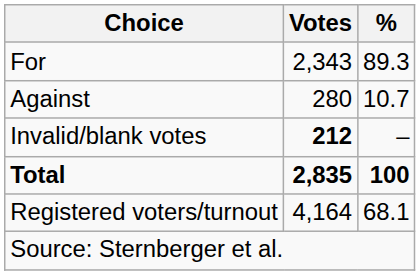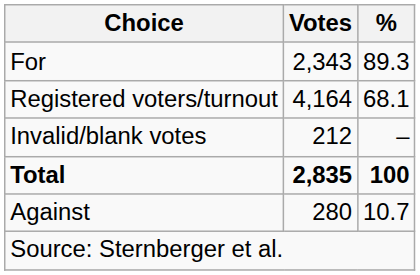 <table class=wikitable style=text-align:right>
 <tr>
 <th>Choice</th>
 <th>Votes</th>
 <th>%</th>
 </tr>
 <tr>
 <td align=left>For</td>
 <td>2,343</td>
 <td>89.3</td>
 </tr>
 <tr>
-<td align=left>Against</td>
-<td>280</td>
-<td>10.7</td>
+<td align=left>Registered voters/turnout</td>
+<td>4,164</td>
+<td>68.1</td>
 </tr>
 <tr>
 <td align=left>Invalid/blank votes</td>
-<td><strong>212</strong></td>
+<td>212</td>
 <td>–</td>
 </tr>
 <tr>
 <td align=left><strong>Total</strong></td>
 <td><strong>2,835</strong></td>
 <td><strong>100</strong></td>
 </tr>
 <tr>
-<td align=left>Registered voters/turnout</td>
-<td>4,164</td>
-<td>68.1</td>
+<td align=left>Against</td>
+<td>280</td>
+<td>10.7</td>
 </tr>
 <tr>
 <td align=left colspan=3>Source: Sternberger et al.</td>
 </tr>
 </table>
